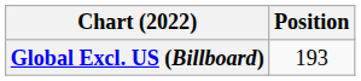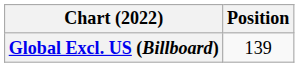 <table class="wikitable plainrowheaders" style="text-align:center">
 <tr>
 <th scope="col">Chart (2022)</th>
 <th scope="col">Position</th>
 </tr>
 <tr>
 <th scope="row"><a href='#'>Global Excl. US</a> (<em>Billboard</em>)</th>
-<td>193</td>
+<td>139</td>
 </tr>
 </table>
